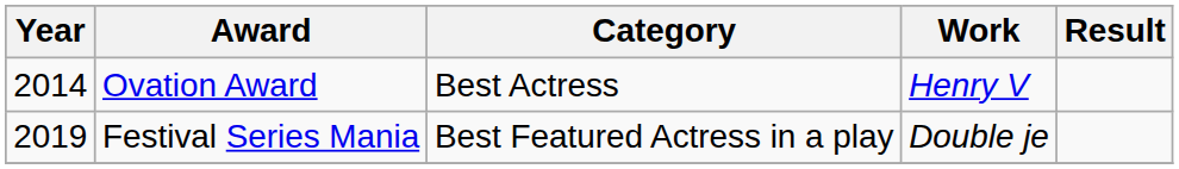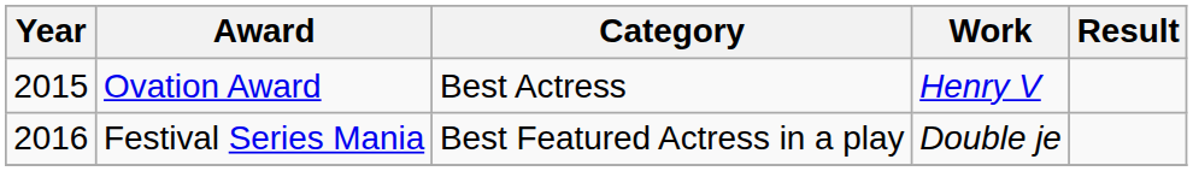 <table class="wikitable">
 <tr>
 <th>Year</th>
 <th>Award</th>
 <th>Category</th>
 <th>Work</th>
 <th>Result</th>
 </tr>
 <tr>
-<td>2014</td>
+<td>2015</td>
 <td><a href='#'>Ovation Award</a></td>
 <td>Best Actress</td>
 <td><em><a href='#'>Henry V</a></em></td>
 <td></td>
 </tr>
 <tr>
-<td>2019</td>
+<td>2016</td>
 <td>Festival <a href='#'>Series Mania</a></td>
 <td>Best Featured Actress in a play</td>
 <td><em>Double je</em></td>
 <td></td>
 </tr>
 <tr>
 </tr>
 </table>
